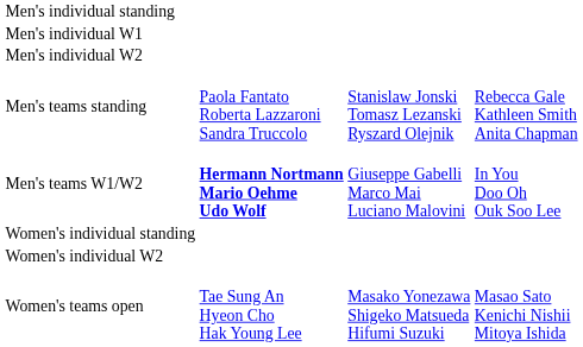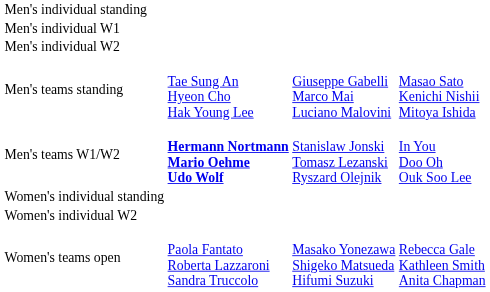 <table>
 <tr>
 <td>Men's individual standing<br></td>
 <td></td>
 <td></td>
 <td></td>
 </tr>
 <tr>
 <td>Men's individual W1<br></td>
 <td></td>
 <td></td>
 <td></td>
 </tr>
 <tr>
 <td>Men's individual W2<br></td>
 <td></td>
 <td></td>
 <td></td>
 </tr>
 <tr>
 <td>Men's teams standing<br></td>
-<td valign=top> <br> <a href='#'>Paola Fantato</a> <br> <a href='#'>Roberta Lazzaroni</a> <br> <a href='#'>Sandra Truccolo</a></td>
-<td valign=top> <br> <a href='#'>Stanislaw Jonski</a> <br> <a href='#'>Tomasz Lezanski</a> <br> <a href='#'>Ryszard Olejnik</a></td>
-<td valign=top> <br> <a href='#'>Rebecca Gale</a> <br> <a href='#'>Kathleen Smith</a> <br> <a href='#'>Anita Chapman</a></td>
+<td valign=top> <br> <a href='#'>Tae Sung An</a> <br> <a href='#'>Hyeon Cho</a> <br> <a href='#'>Hak Young Lee</a></td>
+<td valign=top> <br> <a href='#'>Giuseppe Gabelli</a> <br> <a href='#'>Marco Mai</a> <br> <a href='#'>Luciano Malovini</a></td>
+<td valign=top> <br> <a href='#'>Masao Sato</a> <br> <a href='#'>Kenichi Nishii</a> <br> <a href='#'>Mitoya Ishida</a></td>
 </tr>
 <tr>
 <td>Men's teams W1/W2<br></td>
 <td valign=top><strong> <br> <a href='#'>Hermann Nortmann</a> <br> <a href='#'>Mario Oehme</a> <br> <a href='#'>Udo Wolf</a></strong></td>
-<td valign=top> <br> <a href='#'>Giuseppe Gabelli</a> <br> <a href='#'>Marco Mai</a> <br> <a href='#'>Luciano Malovini</a></td>
+<td valign=top> <br> <a href='#'>Stanislaw Jonski</a> <br> <a href='#'>Tomasz Lezanski</a> <br> <a href='#'>Ryszard Olejnik</a></td>
 <td valign=top> <br> <a href='#'>In You</a> <br> <a href='#'>Doo Oh</a> <br> <a href='#'>Ouk Soo Lee</a></td>
 </tr>
 <tr>
 <td>Women's individual standing<br></td>
 <td></td>
 <td></td>
 <td></td>
 </tr>
 <tr>
 <td>Women's individual W2<br></td>
 <td></td>
 <td></td>
 <td></td>
 </tr>
 <tr>
 <td>Women's teams open<br></td>
-<td valign=top> <br> <a href='#'>Tae Sung An</a> <br> <a href='#'>Hyeon Cho</a> <br> <a href='#'>Hak Young Lee</a></td>
+<td valign=top> <br> <a href='#'>Paola Fantato</a> <br> <a href='#'>Roberta Lazzaroni</a> <br> <a href='#'>Sandra Truccolo</a></td>
 <td valign=top> <br> <a href='#'>Masako Yonezawa</a> <br> <a href='#'>Shigeko Matsueda</a> <br> <a href='#'>Hifumi Suzuki</a></td>
-<td valign=top> <br> <a href='#'>Masao Sato</a> <br> <a href='#'>Kenichi Nishii</a> <br> <a href='#'>Mitoya Ishida</a></td>
+<td valign=top> <br> <a href='#'>Rebecca Gale</a> <br> <a href='#'>Kathleen Smith</a> <br> <a href='#'>Anita Chapman</a></td>
 </tr>
 </table>
